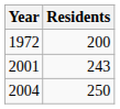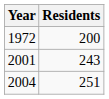 <table class="wikitable">
 <tr>
 <th>Year</th>
 <th>Residents</th>
 </tr>
 <tr>
 <td>1972</td>
 <td align="right">200</td>
 </tr>
 <tr>
 <td>2001</td>
 <td align="right">243</td>
 </tr>
 <tr>
 <td>2004</td>
-<td align="right">250</td>
+<td align="right">251</td>
 </tr>
 </table>
